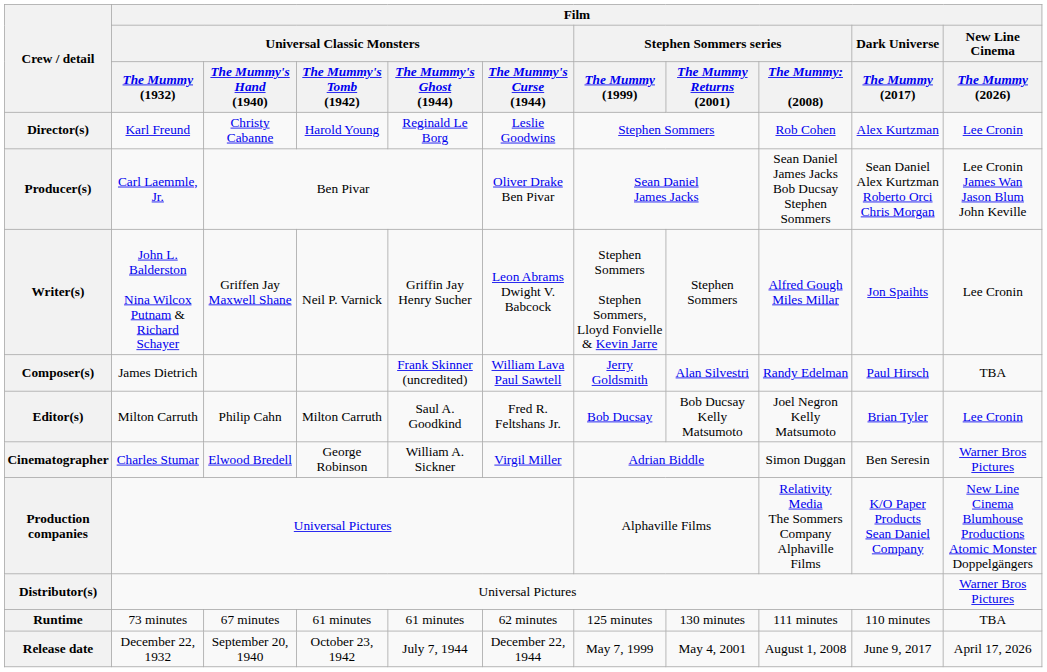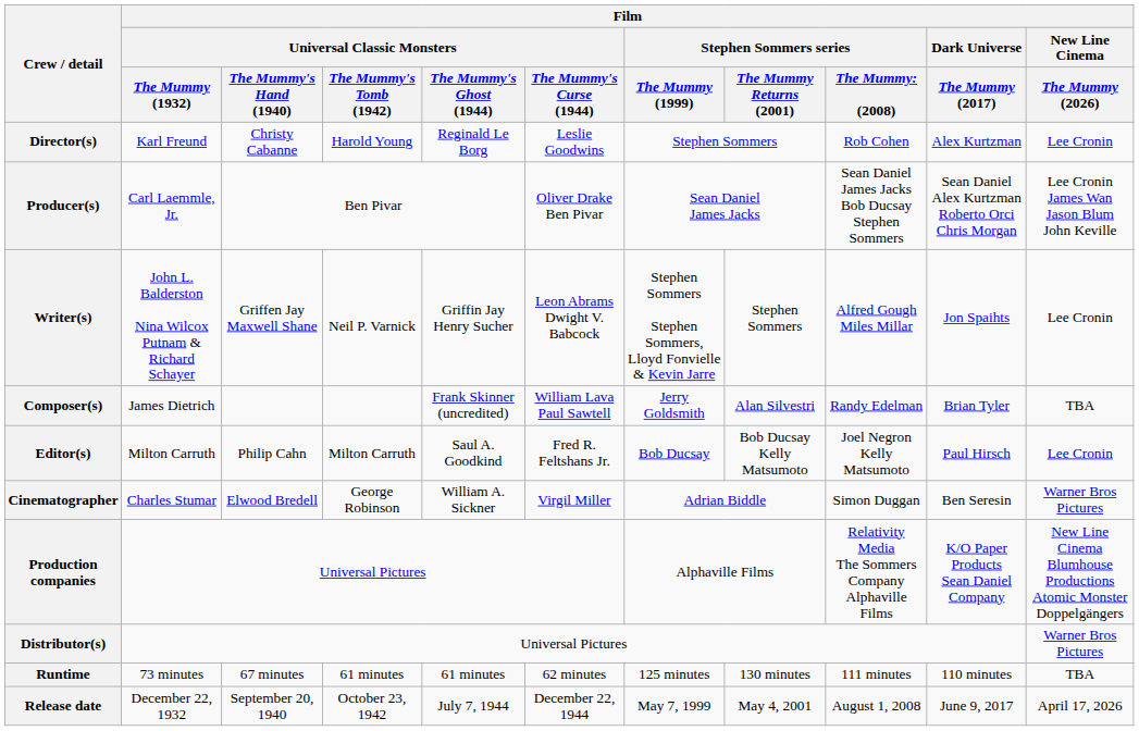 <table class="wikitable" style="text-align: center; width: 99%;">
 <tr>
 <th scope="col" rowspan="3">Crew / detail</th>
 <th scope="col" colspan="10">Film</th>
 </tr>
 <tr>
 <th scope="col" colspan="5">Universal Classic Monsters</th>
 <th scope="col" colspan="3">Stephen Sommers series</th>
 <th scope="col" colspan="1">Dark Universe</th>
 <th scope="col" colspan="1">New Line Cinema</th>
 </tr>
 <tr>
 <th scope="col" style="width: 10%;"><em><a href='#'>The Mummy</a></em> <br>(1932)</th>
 <th scope="col" style="width: 10%;"><em><a href='#'>The Mummy's Hand</a></em> <br>(1940)</th>
 <th scope="col" style="width: 10%;"><em><a href='#'>The Mummy's Tomb</a></em> <br>(1942)</th>
 <th scope="col" style="width: 10%;"><em><a href='#'>The Mummy's Ghost</a></em> <br>(1944)</th>
 <th scope="col" style="width: 10%;"><em><a href='#'>The Mummy's Curse</a></em> <br>(1944)</th>
 <th scope="col" style="width: 10%;"><em><a href='#'>The Mummy</a></em> <br>(1999)</th>
 <th scope="col" style="width: 10%;"><em><a href='#'>The Mummy Returns</a></em> <br>(2001)</th>
 <th scope="col" style="width: 10%;"><em><a href='#'>The Mummy: <br></a></em> <br>(2008)</th>
 <th scope="col" style="width: 10%;"><em><a href='#'>The Mummy</a></em> <br>(2017)</th>
 <th scope="col" style="width: 10%;"><em><a href='#'>The Mummy</a></em> <br>(2026)</th>
 </tr>
 <tr>
 <th scope="row">Director(s)</th>
 <td><a href='#'>Karl Freund</a></td>
 <td><a href='#'>Christy Cabanne</a></td>
 <td><a href='#'>Harold Young</a></td>
 <td><a href='#'>Reginald Le Borg</a></td>
 <td><a href='#'>Leslie Goodwins</a></td>
 <td colspan="2"><a href='#'>Stephen Sommers</a></td>
 <td><a href='#'>Rob Cohen</a></td>
 <td><a href='#'>Alex Kurtzman</a></td>
 <td><a href='#'>Lee Cronin</a></td>
 </tr>
 <tr>
 <th scope="row">Producer(s)</th>
 <td><a href='#'>Carl Laemmle, Jr.</a></td>
 <td colspan="3">Ben Pivar</td>
 <td><a href='#'>Oliver Drake</a><br>Ben Pivar</td>
 <td colspan="2"><a href='#'>Sean Daniel</a><br><a href='#'>James Jacks</a></td>
 <td>Sean Daniel<br>James Jacks<br>Bob Ducsay<br>Stephen Sommers</td>
 <td>Sean Daniel<br>Alex Kurtzman<br><a href='#'>Roberto Orci</a><br><a href='#'>Chris Morgan</a></td>
 <td>Lee Cronin<br><a href='#'>James Wan</a><br><a href='#'>Jason Blum</a><br>John Keville</td>
 </tr>
 <tr>
 <th scope="row">Writer(s)</th>
 <td> <br><a href='#'>John L. Balderston</a><br> <br><a href='#'>Nina Wilcox Putnam</a> & <a href='#'>Richard Schayer</a></td>
 <td>Griffen Jay <br><a href='#'>Maxwell Shane</a></td>
 <td>  <br>Neil P. Varnick</td>
 <td>Griffin Jay <br>Henry Sucher</td>
 <td><a href='#'>Leon Abrams</a> <br>Dwight V. Babcock</td>
 <td> <br>Stephen Sommers<br> <br>Stephen Sommers, Lloyd Fonvielle & <a href='#'>Kevin Jarre</a></td>
 <td>Stephen Sommers</td>
 <td><a href='#'>Alfred Gough</a><br><a href='#'>Miles Millar</a></td>
 <td><a href='#'>Jon Spaihts</a></td>
 <td>Lee Cronin</td>
 </tr>
 <tr>
 <th scope="row">Composer(s)</th>
 <td>James Dietrich</td>
 <td></td>
 <td></td>
 <td><a href='#'>Frank Skinner</a> <br>(uncredited)</td>
 <td><a href='#'>William Lava</a> <br><a href='#'>Paul Sawtell</a></td>
 <td><a href='#'>Jerry Goldsmith</a></td>
 <td><a href='#'>Alan Silvestri</a></td>
 <td><a href='#'>Randy Edelman</a></td>
-<td><a href='#'>Paul Hirsch</a></td>
+<td><a href='#'>Brian Tyler</a></td>
 <td>TBA</td>
 </tr>
 <tr>
 <th scope="row">Editor(s)</th>
 <td>Milton Carruth</td>
 <td>Philip Cahn</td>
 <td>Milton Carruth</td>
 <td>Saul A. Goodkind</td>
 <td>Fred R. Feltshans Jr.</td>
 <td><a href='#'>Bob Ducsay</a></td>
 <td>Bob Ducsay <br>Kelly Matsumoto</td>
 <td>Joel Negron <br>Kelly Matsumoto</td>
-<td><a href='#'>Brian Tyler</a></td>
+<td><a href='#'>Paul Hirsch</a></td>
 <td><a href='#'>Lee Cronin</a></td>
 </tr>
 <tr>
 <th scope="row">Cinematographer</th>
 <td><a href='#'>Charles Stumar</a></td>
 <td><a href='#'>Elwood Bredell</a></td>
 <td>George Robinson</td>
 <td>William A. Sickner</td>
 <td><a href='#'>Virgil Miller</a></td>
 <td colspan="2"><a href='#'>Adrian Biddle</a></td>
 <td>Simon Duggan</td>
 <td>Ben Seresin</td>
 <td><a href='#'>Warner Bros Pictures</a></td>
 </tr>
 <tr>
 <th scope="row">Production companies</th>
 <td colspan="5"><a href='#'>Universal Pictures</a></td>
 <td colspan="2">Alphaville Films</td>
 <td><a href='#'>Relativity Media</a> <br>The Sommers Company <br>Alphaville Films</td>
 <td><a href='#'>K/O Paper Products</a> <br><a href='#'>Sean Daniel Company</a></td>
 <td><a href='#'>New Line Cinema</a> <br><a href='#'>Blumhouse Productions</a> <br><a href='#'>Atomic Monster</a> <br>Doppelgängers</td>
 </tr>
 <tr>
 <th scope="row">Distributor(s)</th>
 <td colspan="9">Universal Pictures</td>
 <td><a href='#'>Warner Bros Pictures</a></td>
 </tr>
 <tr>
 <th scope="row">Runtime</th>
 <td>73 minutes</td>
 <td>67 minutes</td>
 <td>61 minutes</td>
 <td>61 minutes</td>
 <td>62 minutes</td>
 <td>125 minutes</td>
 <td>130 minutes</td>
 <td>111 minutes</td>
 <td>110 minutes</td>
 <td>TBA</td>
 </tr>
 <tr>
 <th scope="row">Release date</th>
 <td>December 22, 1932</td>
 <td>September 20, 1940</td>
 <td>October 23, 1942</td>
 <td>July 7, 1944</td>
 <td>December 22, 1944</td>
 <td>May 7, 1999</td>
 <td>May 4, 2001</td>
 <td>August 1, 2008</td>
 <td>June 9, 2017</td>
 <td>April 17, 2026</td>
 </tr>
 </table>
